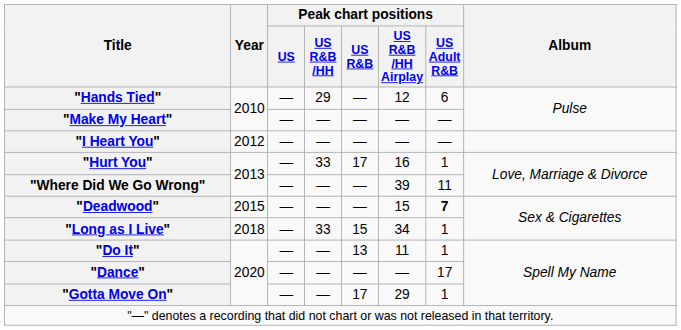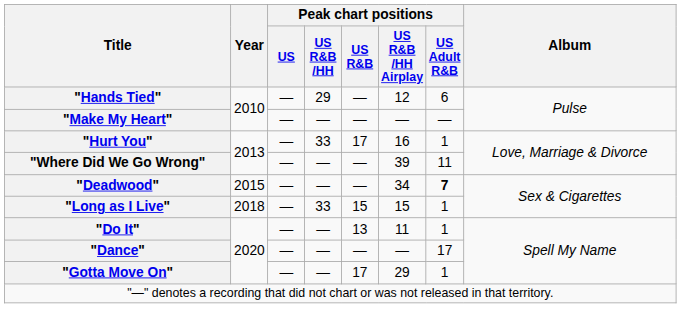 <table class="wikitable plainrowheaders" style="text-align:center;">
 <tr>
 <th scope="col" rowspan="2" style="width:16em;">Title</th>
 <th scope="col" rowspan="2" style="width:1em;">Year</th>
 <th scope="col" colspan="5">Peak chart positions</th>
 <th scope="col" rowspan="2" style="width:15em;">Album</th>
 </tr>
 <tr>
 <th scope="col" style="width:2.5em;font-size:90%;"><a href='#'>US</a><br></th>
 <th scope="col" style="width:2.5em;font-size:90%;"><a href='#'>US<br>R&B<br>/HH</a><br></th>
 <th scope="col" style="width:2.5em;font-size:90%;"><a href='#'>US<br>R&B</a><br></th>
 <th scope="col" style="width:2.5em;font-size:90%;"><a href='#'>US<br>R&B<br>/HH<br>Airplay</a><br></th>
 <th scope="col" style="width:2.5em;font-size:90%;"><a href='#'>US<br>Adult<br>R&B</a><br></th>
 </tr>
 <tr>
 <th scope="row">"<a href='#'>Hands Tied</a>"</th>
 <td rowspan="2">2010</td>
 <td>—</td>
 <td>29</td>
 <td>—</td>
 <td>12</td>
 <td>6</td>
 <td rowspan="2"><em>Pulse</em></td>
 </tr>
 <tr>
 <th scope="row">"<a href='#'>Make My Heart</a>"</th>
 <td>—</td>
 <td>—</td>
 <td>—</td>
 <td>—</td>
 <td>—</td>
 </tr>
 <tr>
-<th scope="row">"<a href='#'>I Heart You</a>"</th>
-<td>2012</td>
-<td>—</td>
-<td>—</td>
-<td>—</td>
-<td>—</td>
-<td>—</td>
-<td></td>
-</tr>
-<tr>
 <th scope="row">"<a href='#'>Hurt You</a>" <br></th>
 <td rowspan="2">2013</td>
 <td>—</td>
 <td>33</td>
 <td>17</td>
 <td>16</td>
 <td>1</td>
 <td rowspan="2"><em>Love, Marriage & Divorce</em></td>
 </tr>
 <tr>
 <th scope="row">"Where Did We Go Wrong" <br></th>
 <td>—</td>
 <td>—</td>
 <td>—</td>
 <td>39</td>
 <td>11</td>
 </tr>
 <tr>
 <th scope="row">"<a href='#'>Deadwood</a>"</th>
 <td>2015</td>
 <td>—</td>
 <td>—</td>
 <td>—</td>
-<td>15</td>
+<td>34</td>
 <td><strong>7</strong></td>
 <td rowspan="2"><em>Sex & Cigarettes</em></td>
 </tr>
 <tr>
 <th scope="row">"<a href='#'>Long as I Live</a>"</th>
 <td>2018</td>
 <td>—</td>
 <td>33</td>
 <td>15</td>
-<td>34</td>
+<td>15</td>
 <td>1</td>
 </tr>
 <tr>
 <th scope="row">"<a href='#'>Do It</a>"<br></th>
 <td rowspan="3">2020</td>
 <td>—</td>
 <td>—</td>
 <td>13</td>
 <td>11</td>
 <td>1</td>
 <td rowspan="3"><em>Spell My Name</em></td>
 </tr>
 <tr>
 <th scope="row">"<a href='#'>Dance</a>"</th>
 <td>—</td>
 <td>—</td>
 <td>—</td>
 <td>—</td>
 <td>17</td>
 </tr>
 <tr>
 <th scope="row">"<a href='#'>Gotta Move On</a>" <br></th>
 <td>—</td>
 <td>—</td>
 <td>17</td>
 <td>29</td>
 <td>1</td>
 </tr>
 <tr>
 <td colspan="8" style="font-size:90%">"—" denotes a recording that did not chart or was not released in that territory.</td>
 </tr>
 </table>
